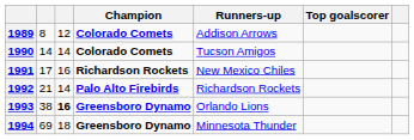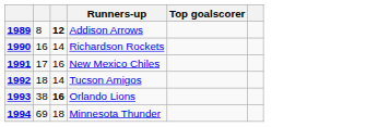 <table class="wikitable plainrowheaders sortable" style="font-size:95%">
 <tr>
 <th style="width:1em"></th>
 <th class="unsortable" style="width:1em"></th>
 <th class="unsortable" style="width:1em"></th>
-<th>Champion</th>
 <th>Runners-up</th>
 <th>Top goalscorer</th>
 <th class="unsortable" style="width:1em"></th>
 </tr>
 <tr>
 <th scope="row"><strong><a href='#'>1989</a></strong></th>
 <td>8</td>
-<td>12</td>
-<td><strong><a href='#'>Colorado Comets</a></strong></td>
+<td><strong>12</strong></td>
 <td><a href='#'>Addison Arrows</a></td>
 <td></td>
 <td></td>
 </tr>
 <tr>
 <th scope="row"><strong><a href='#'>1990</a></strong></th>
+<td>16</td>
 <td>14</td>
-<td>14</td>
-<td><strong>Colorado Comets</strong></td>
-<td><a href='#'>Tucson Amigos</a></td>
+<td><a href='#'>Richardson Rockets</a></td>
 <td></td>
 <td></td>
 </tr>
 <tr>
 <th scope="row"><strong><a href='#'>1991</a></strong></th>
 <td>17</td>
 <td>16</td>
-<td><strong>Richardson Rockets</strong></td>
 <td><a href='#'>New Mexico Chiles</a></td>
 <td></td>
 <td></td>
 </tr>
 <tr>
 <th scope="row"><strong><a href='#'>1992</a></strong></th>
-<td>21</td>
+<td>18</td>
 <td>14</td>
-<td><strong><a href='#'>Palo Alto Firebirds</a></strong></td>
-<td><a href='#'>Richardson Rockets</a></td>
+<td><a href='#'>Tucson Amigos</a></td>
 <td></td>
 <td></td>
 </tr>
 <tr>
 <th scope="row"><strong><a href='#'>1993</a></strong></th>
 <td>38</td>
 <td><strong>16</strong></td>
-<td><strong><a href='#'>Greensboro Dynamo</a></strong></td>
 <td><a href='#'>Orlando Lions</a></td>
 <td></td>
 <td></td>
 </tr>
 <tr>
 <th scope="row"><strong><a href='#'>1994</a></strong></th>
 <td>69</td>
 <td>18</td>
-<td><strong>Greensboro Dynamo</strong></td>
 <td><a href='#'>Minnesota Thunder</a></td>
 <td></td>
 <td></td>
 </tr>
 </table>
